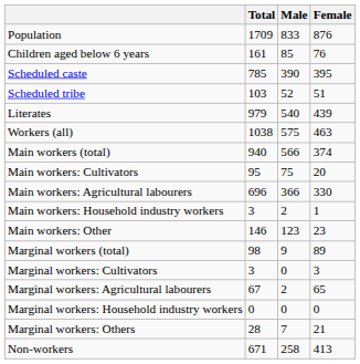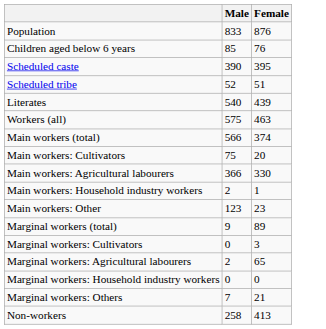 <table class="wikitable sortable">
 <tr>
 <th></th>
-<th>Total</th>
 <th>Male</th>
 <th>Female</th>
 </tr>
 <tr>
 <td>Population</td>
-<td>1709</td>
 <td>833</td>
 <td>876</td>
 </tr>
 <tr>
 <td>Children aged below 6 years</td>
-<td>161</td>
 <td>85</td>
 <td>76</td>
 </tr>
 <tr>
 <td><a href='#'>Scheduled caste</a></td>
-<td>785</td>
 <td>390</td>
 <td>395</td>
 </tr>
 <tr>
 <td><a href='#'>Scheduled tribe</a></td>
-<td>103</td>
 <td>52</td>
 <td>51</td>
 </tr>
 <tr>
 <td>Literates</td>
-<td>979</td>
 <td>540</td>
 <td>439</td>
 </tr>
 <tr>
 <td>Workers (all)</td>
-<td>1038</td>
 <td>575</td>
 <td>463</td>
 </tr>
 <tr>
 <td>Main workers (total)</td>
-<td>940</td>
 <td>566</td>
 <td>374</td>
 </tr>
 <tr>
 <td>Main workers: Cultivators</td>
-<td>95</td>
 <td>75</td>
 <td>20</td>
 </tr>
 <tr>
 <td>Main workers: Agricultural labourers</td>
-<td>696</td>
 <td>366</td>
 <td>330</td>
 </tr>
 <tr>
 <td>Main workers: Household industry workers</td>
-<td>3</td>
 <td>2</td>
 <td>1</td>
 </tr>
 <tr>
 <td>Main workers: Other</td>
-<td>146</td>
 <td>123</td>
 <td>23</td>
 </tr>
 <tr>
 <td>Marginal workers (total)</td>
-<td>98</td>
 <td>9</td>
 <td>89</td>
 </tr>
 <tr>
 <td>Marginal workers: Cultivators</td>
-<td>3</td>
 <td>0</td>
 <td>3</td>
 </tr>
 <tr>
 <td>Marginal workers: Agricultural labourers</td>
-<td>67</td>
 <td>2</td>
 <td>65</td>
 </tr>
 <tr>
 <td>Marginal workers: Household industry workers</td>
 <td>0</td>
 <td>0</td>
-<td>0</td>
 </tr>
 <tr>
 <td>Marginal workers: Others</td>
-<td>28</td>
 <td>7</td>
 <td>21</td>
 </tr>
 <tr>
 <td>Non-workers</td>
-<td>671</td>
 <td>258</td>
 <td>413</td>
 </tr>
 </table>
